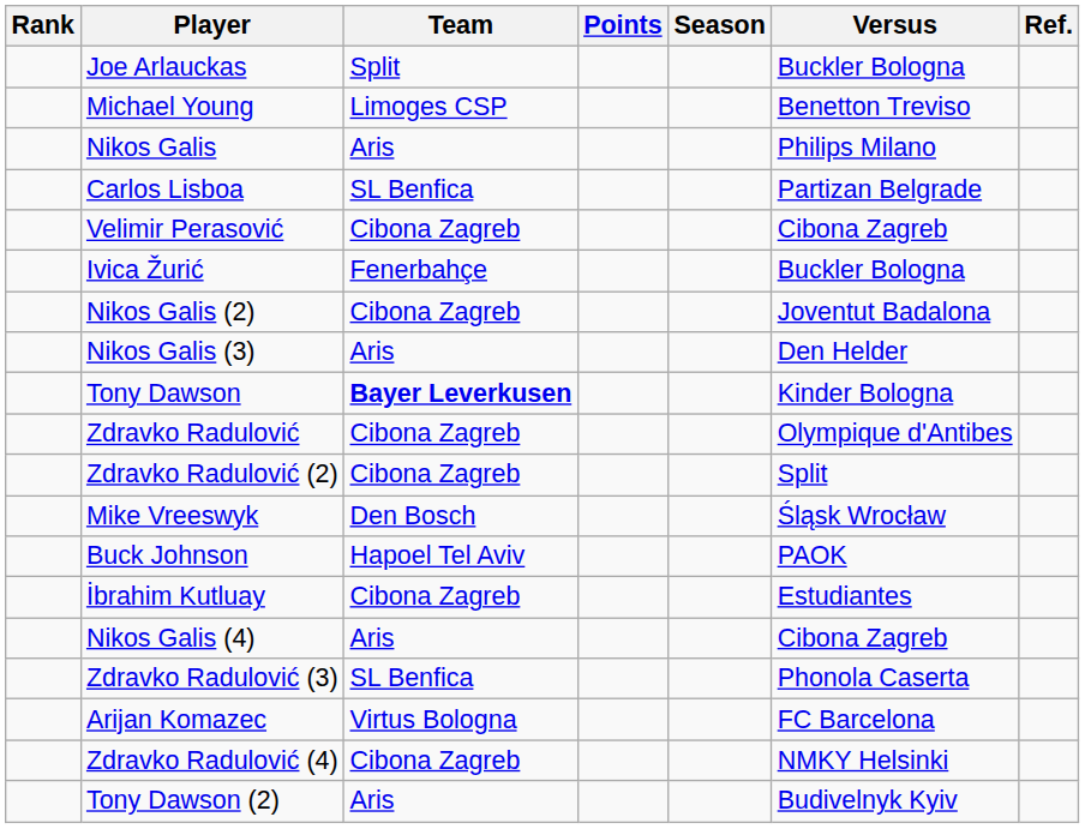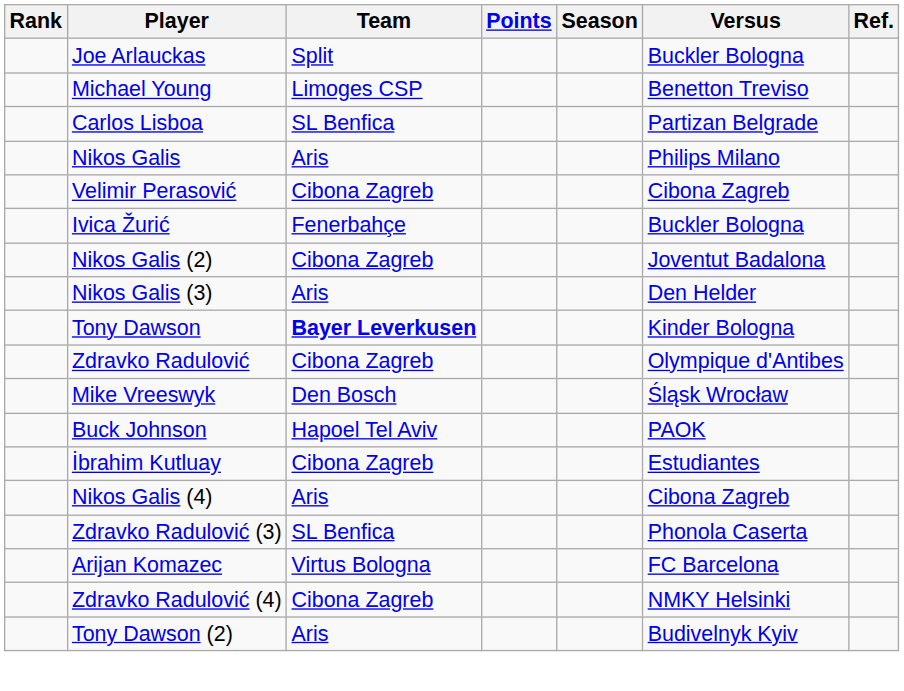 <table class="wikitable sortable">
 <tr>
 <th>Rank</th>
 <th>Player</th>
 <th>Team</th>
 <th><a href='#'>Points</a></th>
 <th>Season</th>
 <th>Versus</th>
 <th>Ref.</th>
 </tr>
 <tr>
 <td></td>
 <td> <a href='#'>Joe Arlauckas</a></td>
 <td> <a href='#'>Split</a></td>
 <td></td>
 <td></td>
 <td> <a href='#'>Buckler Bologna</a></td>
 <td></td>
 </tr>
 <tr>
 <td></td>
 <td> <a href='#'>Michael Young</a></td>
 <td> <a href='#'>Limoges CSP</a></td>
 <td></td>
 <td></td>
 <td> <a href='#'>Benetton Treviso</a></td>
 <td></td>
 </tr>
 <tr>
 <td></td>
+<td> <a href='#'>Carlos Lisboa</a></td>
+<td> <a href='#'>SL Benfica</a></td>
+<td></td>
+<td></td>
+<td> <a href='#'>Partizan Belgrade</a></td>
+<td></td>
+</tr>
+<tr>
+<td></td>
 <td> <a href='#'>Nikos Galis</a></td>
 <td> <a href='#'>Aris</a></td>
 <td></td>
 <td></td>
 <td> <a href='#'>Philips Milano</a></td>
-<td></td>
-</tr>
-<tr>
-<td></td>
-<td> <a href='#'>Carlos Lisboa</a></td>
-<td> <a href='#'>SL Benfica</a></td>
-<td></td>
-<td></td>
-<td> <a href='#'>Partizan Belgrade</a></td>
 <td></td>
 </tr>
 <tr>
 <td></td>
 <td> <a href='#'>Velimir Perasović</a></td>
 <td> <a href='#'>Cibona Zagreb</a></td>
 <td></td>
 <td></td>
 <td> <a href='#'>Cibona Zagreb</a></td>
 <td></td>
 </tr>
 <tr>
 <td></td>
 <td> <a href='#'>Ivica Žurić</a></td>
 <td> <a href='#'>Fenerbahçe</a></td>
 <td></td>
 <td></td>
 <td> <a href='#'>Buckler Bologna</a></td>
 <td></td>
 </tr>
 <tr>
 <td></td>
 <td> <a href='#'>Nikos Galis</a> (2)</td>
 <td> <a href='#'>Cibona Zagreb</a></td>
 <td></td>
 <td></td>
 <td> <a href='#'>Joventut Badalona</a></td>
 <td></td>
 </tr>
 <tr>
 <td></td>
 <td> <a href='#'>Nikos Galis</a> (3)</td>
 <td> <a href='#'>Aris</a></td>
 <td></td>
 <td></td>
 <td> <a href='#'>Den Helder</a></td>
 <td></td>
 </tr>
 <tr>
 <td></td>
 <td> <a href='#'>Tony Dawson</a></td>
 <td><strong> <a href='#'>Bayer Leverkusen</a></strong></td>
 <td></td>
 <td></td>
 <td> <a href='#'>Kinder Bologna</a></td>
 <td></td>
 </tr>
 <tr>
 <td></td>
 <td> <a href='#'>Zdravko Radulović</a></td>
 <td> <a href='#'>Cibona Zagreb</a></td>
 <td></td>
 <td></td>
 <td> <a href='#'>Olympique d'Antibes</a></td>
-<td></td>
-</tr>
-<tr>
-<td></td>
-<td> <a href='#'>Zdravko Radulović</a> (2)</td>
-<td> <a href='#'>Cibona Zagreb</a></td>
-<td></td>
-<td></td>
-<td> <a href='#'>Split</a></td>
 <td></td>
 </tr>
 <tr>
 <td></td>
 <td> <a href='#'>Mike Vreeswyk</a></td>
 <td> <a href='#'>Den Bosch</a></td>
 <td></td>
 <td></td>
 <td> <a href='#'>Śląsk Wrocław</a></td>
 <td></td>
 </tr>
 <tr>
 <td></td>
 <td> <a href='#'>Buck Johnson</a></td>
 <td> <a href='#'>Hapoel Tel Aviv</a></td>
 <td></td>
 <td></td>
 <td> <a href='#'>PAOK</a></td>
 <td></td>
 </tr>
 <tr>
 <td></td>
 <td> <a href='#'>İbrahim Kutluay</a></td>
 <td> <a href='#'>Cibona Zagreb</a></td>
 <td></td>
 <td></td>
 <td> <a href='#'>Estudiantes</a></td>
 <td></td>
 </tr>
 <tr>
 <td></td>
 <td> <a href='#'>Nikos Galis</a> (4)</td>
 <td> <a href='#'>Aris</a></td>
 <td></td>
 <td></td>
 <td> <a href='#'>Cibona Zagreb</a></td>
 <td></td>
 </tr>
 <tr>
 <td></td>
 <td> <a href='#'>Zdravko Radulović</a> (3)</td>
 <td> <a href='#'>SL Benfica</a></td>
 <td></td>
 <td></td>
 <td> <a href='#'>Phonola Caserta</a></td>
 <td></td>
 </tr>
 <tr>
 <td></td>
 <td> <a href='#'>Arijan Komazec</a></td>
 <td> <a href='#'>Virtus Bologna</a></td>
 <td></td>
 <td></td>
 <td> <a href='#'>FC Barcelona</a></td>
 <td></td>
 </tr>
 <tr>
 <td></td>
 <td> <a href='#'>Zdravko Radulović</a> (4)</td>
 <td> <a href='#'>Cibona Zagreb</a></td>
 <td></td>
 <td></td>
 <td> <a href='#'>NMKY Helsinki</a></td>
 <td></td>
 </tr>
 <tr>
 <td></td>
 <td> <a href='#'>Tony Dawson</a> (2)</td>
 <td> <a href='#'>Aris</a></td>
 <td></td>
 <td></td>
 <td> <a href='#'>Budivelnyk Kyiv</a></td>
 <td></td>
 </tr>
 </table>
